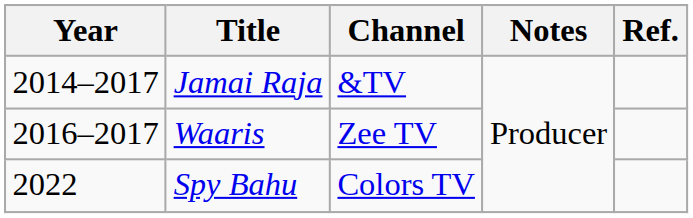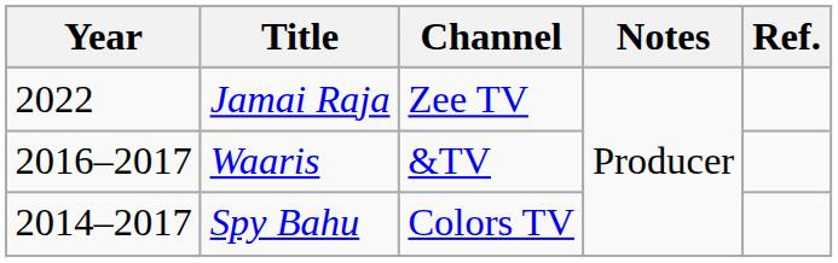 <table class="wikitable">
 <tr>
 <th>Year</th>
 <th>Title</th>
 <th>Channel</th>
 <th>Notes</th>
 <th>Ref.</th>
 </tr>
 <tr>
-<td>2014–2017</td>
+<td>2022</td>
 <td><em><a href='#'>Jamai Raja</a></em></td>
-<td><a href='#'>&TV</a></td>
+<td><a href='#'>Zee TV</a></td>
 <td rowspan="3">Producer</td>
 <td></td>
 </tr>
 <tr>
 <td>2016–2017</td>
 <td><em><a href='#'>Waaris</a></em></td>
-<td><a href='#'>Zee TV</a></td>
+<td><a href='#'>&TV</a></td>
 <td></td>
 </tr>
 <tr>
-<td>2022</td>
+<td>2014–2017</td>
 <td><em><a href='#'>Spy Bahu</a></em></td>
 <td><a href='#'>Colors TV</a></td>
 <td></td>
 </tr>
 </table>
